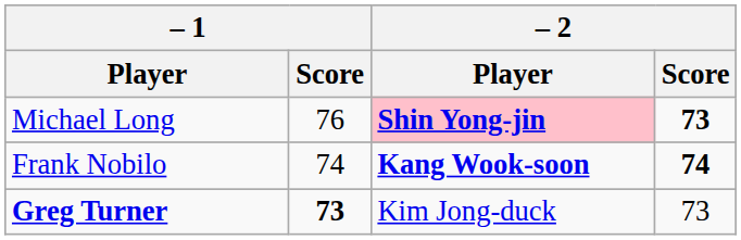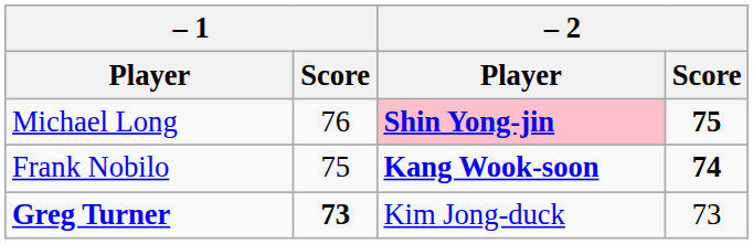 <table class=wikitable>
 <tr>
 <th colspan=2> – 1</th>
 <th colspan=2> – 2</th>
 </tr>
 <tr>
 <th width=150>Player</th>
 <th>Score</th>
 <th width=150>Player</th>
 <th>Score</th>
 </tr>
 <tr>
 <td><a href='#'>Michael Long</a></td>
 <td align=center>76</td>
 <td style="background: pink;"><strong><a href='#'>Shin Yong-jin</a></strong></td>
-<td align=center><strong>73</strong></td>
+<td align=center><strong>75</strong></td>
 </tr>
 <tr>
 <td><a href='#'>Frank Nobilo</a></td>
-<td align=center>74</td>
+<td align=center>75</td>
 <td><strong><a href='#'>Kang Wook-soon</a></strong></td>
 <td align=center><strong>74</strong></td>
 </tr>
 <tr>
 <td><strong><a href='#'>Greg Turner</a></strong></td>
 <td align=center><strong>73</strong></td>
 <td><a href='#'>Kim Jong-duck</a></td>
 <td align=center>73</td>
 </tr>
 </table>
